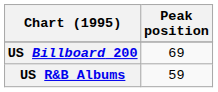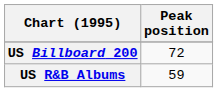 <table class="wikitable sortable plainrowheaders">
 <tr>
 <th scope="col">Chart (1995)</th>
 <th scope="col">Peak<br>position</th>
 </tr>
 <tr>
 </tr>
 <tr>
 <th scope="row">US <a href='#'><em>Billboard</em> 200</a></th>
-<td align="center">69</td>
+<td align="center">72</td>
 </tr>
 <tr>
 <th scope="row">US <a href='#'>R&B Albums</a></th>
 <td align="center">59</td>
 </tr>
 </table>
